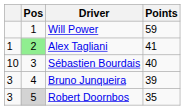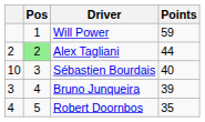 <table class="wikitable" style="font-size: 95%;">
 <tr>
 <th></th>
 <th>Pos</th>
 <th>Driver</th>
 <th>Points</th>
 </tr>
 <tr>
 <td align="left"></td>
 <td align="center">1</td>
 <td> <a href='#'>Will Power</a></td>
 <td align="left">59</td>
 </tr>
 <tr>
-<td align="left"> 1</td>
+<td align="left"> 2</td>
 <td align="center" style="background: lightgreen;">2</td>
 <td> <a href='#'>Alex Tagliani</a></td>
-<td align="left">41</td>
+<td align="left">44</td>
 </tr>
 <tr>
 <td align="left"> 10</td>
 <td align="center">3</td>
 <td> <a href='#'>Sébastien Bourdais</a></td>
 <td align="left">40</td>
 </tr>
 <tr>
 <td align="left"> 3</td>
 <td align="center">4</td>
 <td> <a href='#'>Bruno Junqueira</a></td>
 <td align="left">39</td>
 </tr>
 <tr>
-<td align="left"> 3</td>
-<td align="center" style="background: lightgrey;">5</td>
+<td align="left"> 4</td>
+<td align="center">5</td>
 <td> <a href='#'>Robert Doornbos</a></td>
 <td align="left">35</td>
 </tr>
 </table>
